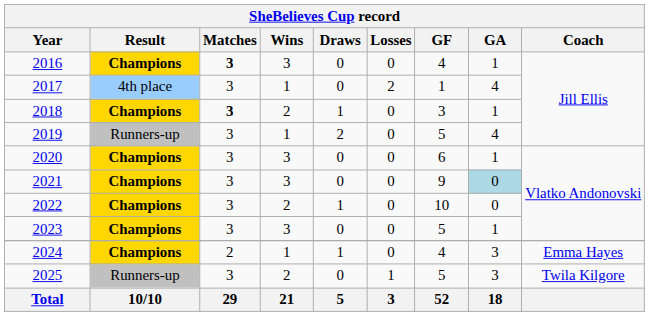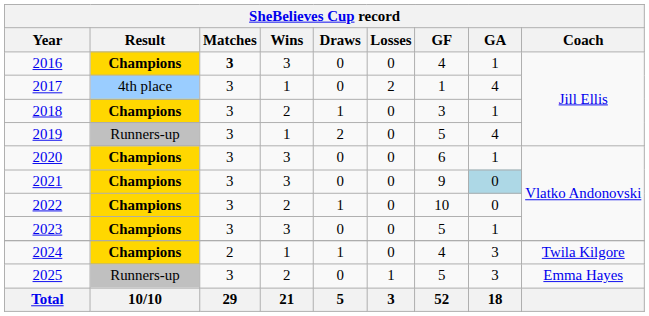 <table class="wikitable"  style="text-align:center; ">
 <tr>
 <th colspan=9> <a href='#'>SheBelieves Cup</a> record</th>
 </tr>
 <tr>
 <th width=85>Year</th>
 <th width=110>Result</th>
 <th>Matches</th>
 <th width=50>Wins</th>
 <th width=50>Draws</th>
 <th>Losses</th>
 <th width=50>GF</th>
 <th width=50>GA</th>
 <th>Coach</th>
 </tr>
 <tr>
 <td><a href='#'>2016</a></td>
 <td style="background:gold;"><strong>Champions</strong></td>
 <td><strong>3</strong></td>
 <td>3</td>
 <td>0</td>
 <td>0</td>
 <td>4</td>
 <td>1</td>
 <td rowspan=4><a href='#'>Jill Ellis</a></td>
 </tr>
 <tr>
 <td><a href='#'>2017</a></td>
 <td style="background:#9acdff;">4th place</td>
 <td>3</td>
 <td>1</td>
 <td>0</td>
 <td>2</td>
 <td>1</td>
 <td>4</td>
 </tr>
 <tr>
 <td><a href='#'>2018</a></td>
 <td style="background:gold;"><strong>Champions</strong></td>
-<td><strong>3</strong></td>
+<td>3</td>
 <td>2</td>
 <td>1</td>
 <td>0</td>
 <td>3</td>
 <td>1</td>
 </tr>
 <tr>
 <td><a href='#'>2019</a></td>
 <td style="background:silver;">Runners-up</td>
 <td>3</td>
 <td>1</td>
 <td>2</td>
 <td>0</td>
 <td>5</td>
 <td>4</td>
 </tr>
 <tr>
 <td><a href='#'>2020</a></td>
 <td style="background:gold;"><strong>Champions</strong></td>
 <td>3</td>
 <td>3</td>
 <td>0</td>
 <td>0</td>
 <td>6</td>
 <td>1</td>
 <td rowspan=4><a href='#'>Vlatko Andonovski</a></td>
 </tr>
 <tr>
 <td><a href='#'>2021</a></td>
 <td style="background:gold;"><strong>Champions</strong></td>
 <td>3</td>
 <td>3</td>
 <td>0</td>
 <td>0</td>
 <td>9</td>
 <td style="background: lightblue;">0</td>
 </tr>
 <tr>
 <td><a href='#'>2022</a></td>
 <td style="background:gold;"><strong>Champions</strong></td>
 <td>3</td>
 <td>2</td>
 <td>1</td>
 <td>0</td>
 <td>10</td>
 <td>0</td>
 </tr>
 <tr>
 <td><a href='#'>2023</a></td>
 <td style="background:gold;"><strong>Champions</strong></td>
 <td>3</td>
 <td>3</td>
 <td>0</td>
 <td>0</td>
 <td>5</td>
 <td>1</td>
 </tr>
 <tr class=sortbottom style="font-weight:bold;">
 </tr>
 <tr>
 <td><a href='#'>2024</a></td>
 <td style="background:gold;"><strong>Champions</strong></td>
 <td>2</td>
 <td>1</td>
 <td>1</td>
 <td>0</td>
 <td>4</td>
 <td>3</td>
-<td><a href='#'>Emma Hayes</a></td>
+<td><a href='#'>Twila Kilgore</a></td>
 </tr>
 <tr>
 <td><a href='#'>2025</a></td>
 <td style="background:silver;">Runners-up</td>
 <td>3</td>
 <td>2</td>
 <td>0</td>
 <td>1</td>
 <td>5</td>
 <td>3</td>
-<td><a href='#'>Twila Kilgore</a></td>
+<td><a href='#'>Emma Hayes</a></td>
 </tr>
 <tr class=sortbottom style="font-weight:bold;">
 <th><a href='#'>Total</a></th>
 <th>10/10</th>
 <th>29</th>
 <th>21</th>
 <th>5</th>
 <th>3</th>
 <th>52</th>
 <th>18</th>
 <th></th>
 </tr>
 </table>
